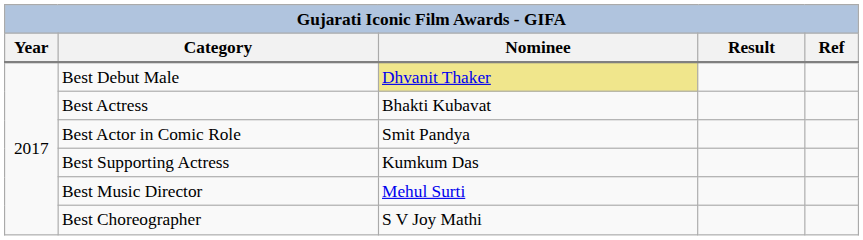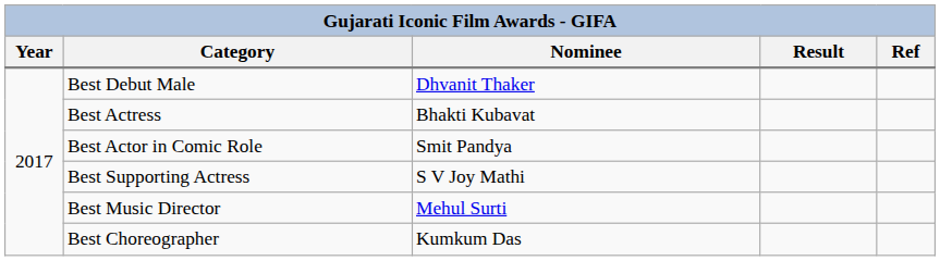 <table class="wikitable" style="font-size:95%">
 <tr style="background:#ccc; text-align:center;">
 <th colspan="6" style="background: LightSteelBlue;"><strong>Gujarati Iconic Film Awards - GIFA</strong></th>
 </tr>
 <tr style="background:#ccc; text-align:center;">
 <th width=5%>Year</th>
 <th style="width:30%;">Category</th>
 <th style="width:30%;">Nominee</th>
 <th style="width:10%;">Result</th>
 <th style="width:5%;">Ref</th>
 </tr>
 <tr style="border-top:2px solid gray;">
 <td rowspan="6" style="text-align:center;">2017</td>
 <td>Best Debut Male</td>
-<td style="background: khaki;"><a href='#'>Dhvanit Thaker</a></td>
+<td><a href='#'>Dhvanit Thaker</a></td>
 <td></td>
 <td></td>
 </tr>
 <tr>
 <td>Best Actress</td>
 <td>Bhakti Kubavat</td>
 <td></td>
 <td></td>
 </tr>
 <tr>
 <td>Best Actor in Comic Role</td>
 <td>Smit Pandya</td>
 <td></td>
 <td></td>
 </tr>
 <tr>
 <td>Best Supporting Actress</td>
-<td>Kumkum Das</td>
+<td>S V Joy Mathi</td>
 <td></td>
 <td></td>
 </tr>
 <tr>
 <td>Best Music Director</td>
 <td><a href='#'>Mehul Surti</a></td>
 <td></td>
 <td></td>
 </tr>
 <tr>
 <td>Best Choreographer</td>
-<td>S V Joy Mathi</td>
+<td>Kumkum Das</td>
 <td></td>
 <td></td>
 </tr>
 </table>
